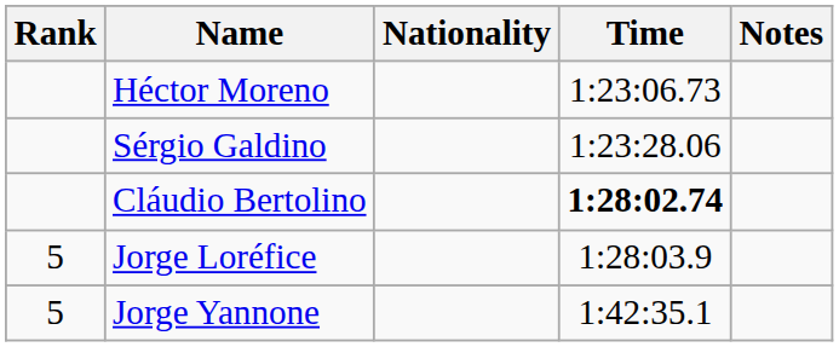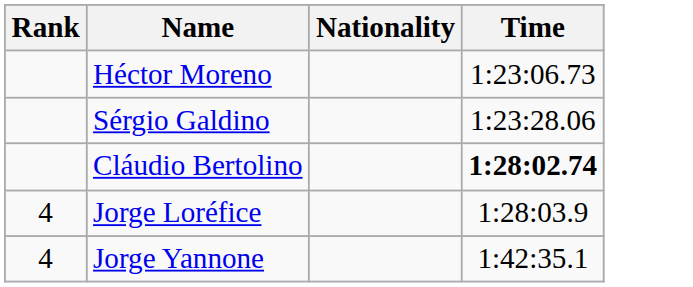 <table class="wikitable sortable" style="text-align:center">
 <tr>
 <th>Rank</th>
 <th>Name</th>
 <th>Nationality</th>
 <th>Time</th>
-<th>Notes</th>
 </tr>
 <tr>
 <td></td>
 <td align=left><a href='#'>Héctor Moreno</a></td>
 <td align=left></td>
 <td>1:23:06.73</td>
-<td></td>
 </tr>
 <tr>
 <td></td>
 <td align=left><a href='#'>Sérgio Galdino</a></td>
 <td align=left></td>
 <td>1:23:28.06</td>
-<td></td>
 </tr>
 <tr>
 <td></td>
 <td align=left><a href='#'>Cláudio Bertolino</a></td>
 <td align=left></td>
 <td><strong>1:28:02.74</strong></td>
-<td></td>
 </tr>
 <tr>
-<td>5</td>
+<td>4</td>
 <td align=left><a href='#'>Jorge Loréfice</a></td>
 <td align=left></td>
 <td>1:28:03.9</td>
-<td></td>
 </tr>
 <tr>
-<td>5</td>
+<td>4</td>
 <td align=left><a href='#'>Jorge Yannone</a></td>
 <td align=left></td>
 <td>1:42:35.1</td>
-<td></td>
 </tr>
 </table>
